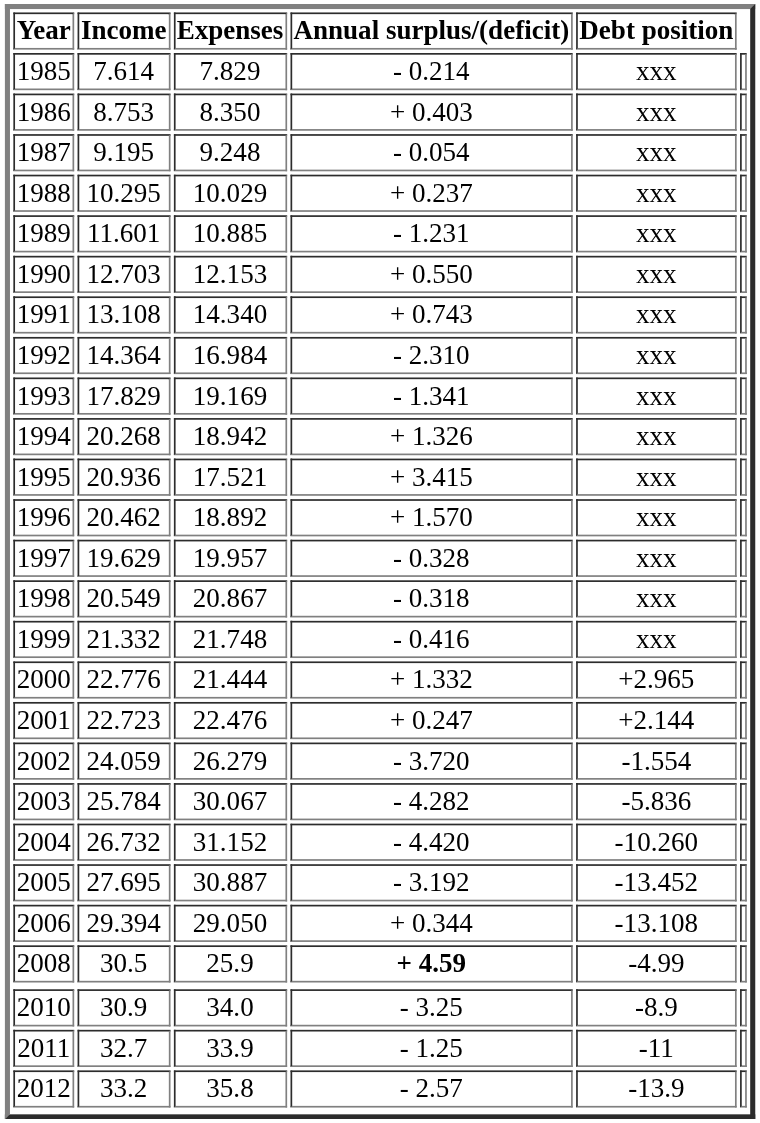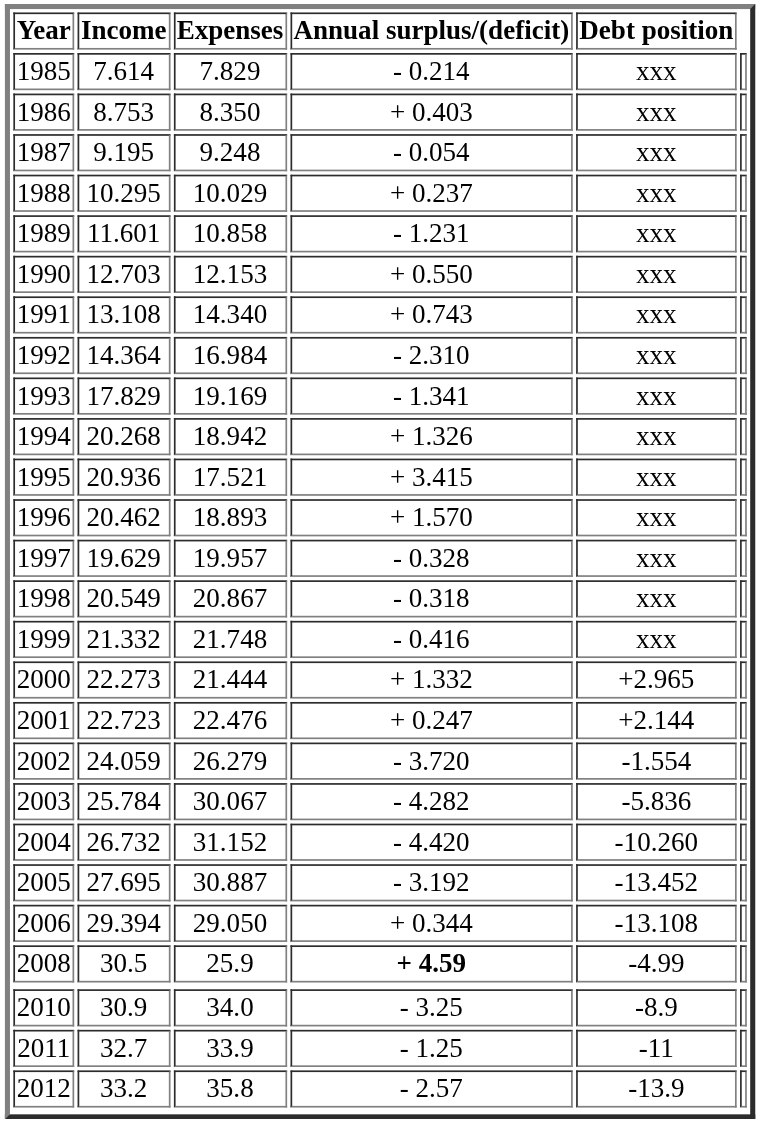 <table border="3" align="center">
 <tr>
 <th>Year</th>
 <th>Income</th>
 <th>Expenses</th>
 <th>Annual surplus/(deficit)</th>
 <th>Debt position</th>
 </tr>
 <tr>
 <td align=center>1985</td>
 <td align=center>7.614</td>
 <td align=center>7.829</td>
 <td align=center>- 0.214</td>
 <td align=center>xxx</td>
 <td></td>
 </tr>
 <tr ---->
 <td align=center>1986</td>
 <td align=center>8.753</td>
 <td align=center>8.350</td>
 <td align=center>+ 0.403</td>
 <td align=center>xxx</td>
 <td></td>
 </tr>
 <tr ---->
 <td align=center>1987</td>
 <td align=center>9.195</td>
 <td align=center>9.248</td>
 <td align=center>- 0.054</td>
 <td align=center>xxx</td>
 <td></td>
 </tr>
 <tr ---->
 <td align=center>1988</td>
 <td align=center>10.295</td>
 <td align=center>10.029</td>
 <td align=center>+ 0.237</td>
 <td align=center>xxx</td>
 <td></td>
 </tr>
 <tr ---->
 <td align=center>1989</td>
 <td align=center>11.601</td>
-<td align=center>10.885</td>
+<td align=center>10.858</td>
 <td align=center>- 1.231</td>
 <td align=center>xxx</td>
 <td></td>
 </tr>
 <tr ---->
 <td align=center>1990</td>
 <td align=center>12.703</td>
 <td align=center>12.153</td>
 <td align=center>+ 0.550</td>
 <td align=center>xxx</td>
 <td></td>
 </tr>
 <tr ---->
 <td align=center>1991</td>
 <td align=center>13.108</td>
 <td align=center>14.340</td>
 <td align=center>+ 0.743</td>
 <td align=center>xxx</td>
 <td></td>
 </tr>
 <tr ---->
 <td align=center>1992</td>
 <td align=center>14.364</td>
 <td align=center>16.984</td>
 <td align=center>- 2.310</td>
 <td align=center>xxx</td>
 <td></td>
 </tr>
 <tr ---->
 <td align=center>1993</td>
 <td align=center>17.829</td>
 <td align=center>19.169</td>
 <td align=center>- 1.341</td>
 <td align=center>xxx</td>
 <td></td>
 </tr>
 <tr ---->
 <td align=center>1994</td>
 <td align=center>20.268</td>
 <td align=center>18.942</td>
 <td align=center>+ 1.326</td>
 <td align=center>xxx</td>
 <td></td>
 </tr>
 <tr ---->
 <td align=center>1995</td>
 <td align=center>20.936</td>
 <td align=center>17.521</td>
 <td align=center>+ 3.415</td>
 <td align=center>xxx</td>
 <td></td>
 </tr>
 <tr ---->
 <td align=center>1996</td>
 <td align=center>20.462</td>
-<td align=center>18.892</td>
+<td align=center>18.893</td>
 <td align=center>+ 1.570</td>
 <td align=center>xxx</td>
 <td></td>
 </tr>
 <tr ---->
 <td align=center>1997</td>
 <td align=center>19.629</td>
 <td align=center>19.957</td>
 <td align=center>- 0.328</td>
 <td align=center>xxx</td>
 <td></td>
 </tr>
 <tr ---->
 <td align=center>1998</td>
 <td align=center>20.549</td>
 <td align=center>20.867</td>
 <td align=center>- 0.318</td>
 <td align=center>xxx</td>
 <td></td>
 </tr>
 <tr ---->
 <td align=center>1999</td>
 <td align=center>21.332</td>
 <td align=center>21.748</td>
 <td align=center>- 0.416</td>
 <td align=center>xxx</td>
 <td></td>
 </tr>
 <tr ---->
 <td align=center>2000</td>
-<td align=center>22.776</td>
+<td align=center>22.273</td>
 <td align=center>21.444</td>
 <td align=center>+ 1.332</td>
 <td align=center>+2.965</td>
 <td></td>
 </tr>
 <tr ---->
 <td align=center>2001</td>
 <td align=center>22.723</td>
 <td align=center>22.476</td>
 <td align=center>+ 0.247</td>
 <td align=center>+2.144</td>
 <td></td>
 </tr>
 <tr ---->
 <td align=center>2002</td>
 <td align=center>24.059</td>
 <td align=center>26.279</td>
 <td align=center>- 3.720</td>
 <td align=center>-1.554</td>
 <td></td>
 </tr>
 <tr ---->
 <td align=center>2003</td>
 <td align=center>25.784</td>
 <td align=center>30.067</td>
 <td align=center>- 4.282</td>
 <td align=center>-5.836</td>
 <td></td>
 </tr>
 <tr ---->
 <td align=center>2004</td>
 <td align=center>26.732</td>
 <td align=center>31.152</td>
 <td align=center>- 4.420</td>
 <td align=center>-10.260</td>
 <td></td>
 </tr>
 <tr ---->
 <td align=center>2005</td>
 <td align=center>27.695</td>
 <td align=center>30.887</td>
 <td align=center>- 3.192</td>
 <td align=center>-13.452</td>
 <td></td>
 </tr>
 <tr ---->
 <td align=center>2006</td>
 <td align=center>29.394</td>
 <td align=center>29.050</td>
 <td align=center>+ 0.344</td>
 <td align=center>-13.108</td>
 <td></td>
 </tr>
 <tr ---->
 <td align=center>2008</td>
 <td align=center>30.5</td>
 <td align=center>25.9</td>
 <td align=center><strong>+ 4.59</strong></td>
 <td align=center>-4.99</td>
 <td></td>
 </tr>
 <tr ----| align=center | 2009 || align=center |30.9 ||align=center | 31.9 ||align=center | - 1.16 ||align=center | -5.59 ||>
 </tr>
 <tr ---->
 <td align=center>2010</td>
 <td align=center>30.9</td>
 <td align=center>34.0</td>
 <td align=center>- 3.25</td>
 <td align=center>-8.9</td>
 <td></td>
 </tr>
 <tr ---->
 <td align=center>2011</td>
 <td align=center>32.7</td>
 <td align=center>33.9</td>
 <td align=center>- 1.25</td>
 <td align=center>-11</td>
 <td></td>
 </tr>
 <tr ---->
 <td align=center>2012</td>
 <td align=center>33.2</td>
 <td align=center>35.8</td>
 <td align=center>- 2.57</td>
 <td align=center>-13.9</td>
 <td></td>
 </tr>
 <tr ---->
 </tr>
 </table>
